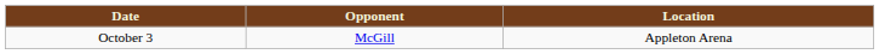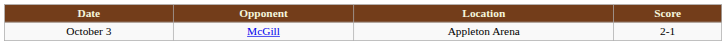 <table class="wikitable" style="width:80%;">
 <tr style="text-align:center; background:#733d1a; color:beige;">
 <td><strong>Date</strong></td>
 <td><strong>Opponent</strong></td>
 <td><strong>Location</strong></td>
+<td><strong>Score</strong></td>
 </tr>
 <tr style="text-align:center;" bgcolor="">
 <td>October 3</td>
 <td><a href='#'>McGill</a></td>
 <td>Appleton Arena</td>
+<td>2-1</td>
 </tr>
 </table>
